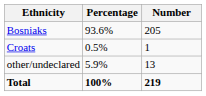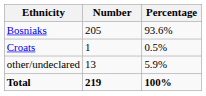 <table class="wikitable">
 <tr>
 <th width="100px">Ethnicity</th>
+<th width="80px">Number</th>
 <th width="80px">Percentage</th>
-<th width="80px">Number</th>
 </tr>
 <tr>
 <td><a href='#'>Bosniaks</a></td>
+<td>205</td>
 <td>93.6%</td>
-<td>205</td>
 </tr>
 <tr>
 <td><a href='#'>Croats</a></td>
+<td>1</td>
 <td>0.5%</td>
-<td>1</td>
 </tr>
 <tr>
 <td>other/undeclared</td>
+<td>13</td>
 <td>5.9%</td>
-<td>13</td>
 </tr>
 <tr>
 <td><strong>Total</strong></td>
+<td><strong>219</strong></td>
 <td><strong>100%</strong></td>
-<td><strong>219</strong></td>
 </tr>
 </table>
